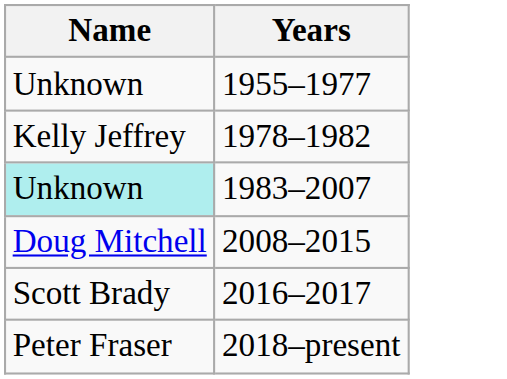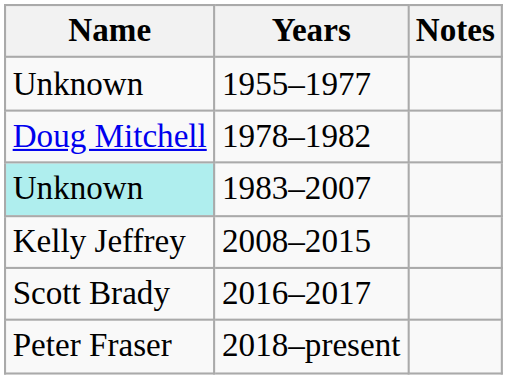 <table class="wikitable">
 <tr>
 <th>Name</th>
 <th>Years</th>
+<th>Notes</th>
 </tr>
 <tr>
 <td>Unknown</td>
 <td>1955–1977</td>
+<td></td>
 </tr>
 <tr>
-<td>Kelly Jeffrey</td>
+<td><a href='#'>Doug Mitchell</a></td>
 <td>1978–1982</td>
+<td></td>
 </tr>
 <tr>
 <td style="background: paleturquoise;">Unknown</td>
 <td>1983–2007</td>
+<td></td>
 </tr>
 <tr>
-<td><a href='#'>Doug Mitchell</a></td>
+<td>Kelly Jeffrey</td>
 <td>2008–2015</td>
+<td></td>
 </tr>
 <tr>
 <td>Scott Brady</td>
 <td>2016–2017</td>
+<td></td>
 </tr>
 <tr>
 <td>Peter Fraser</td>
 <td>2018–present</td>
+<td></td>
 </tr>
 </table>
